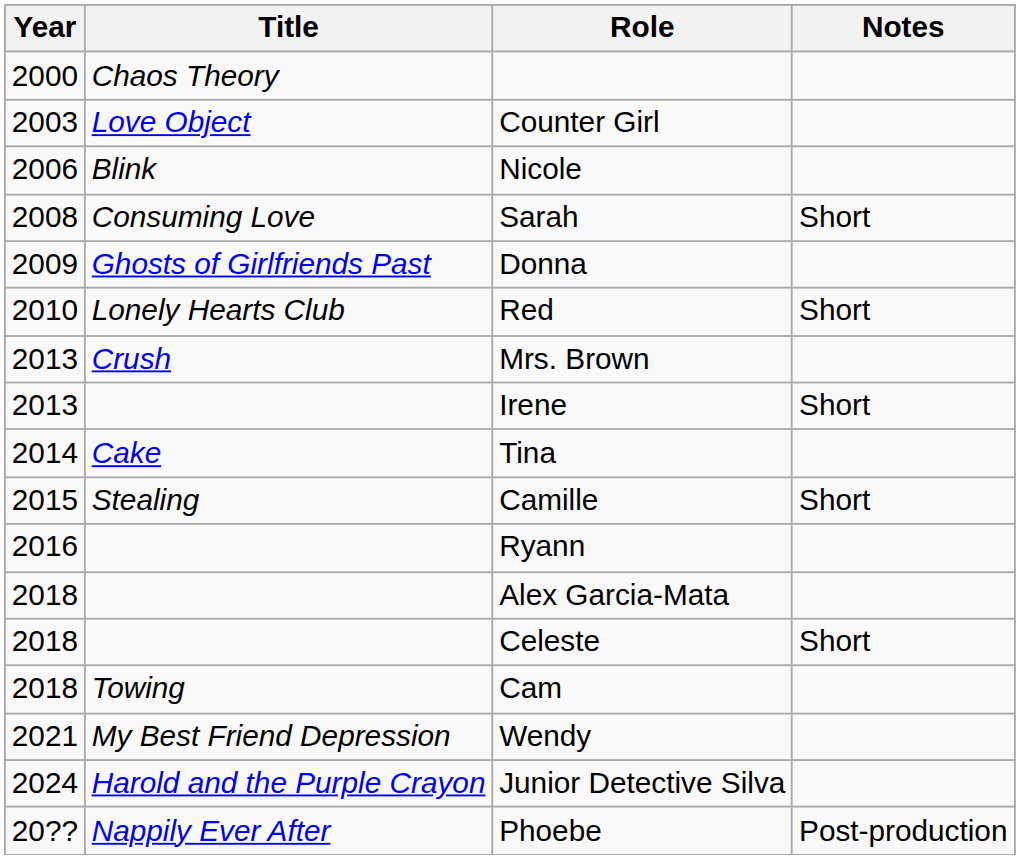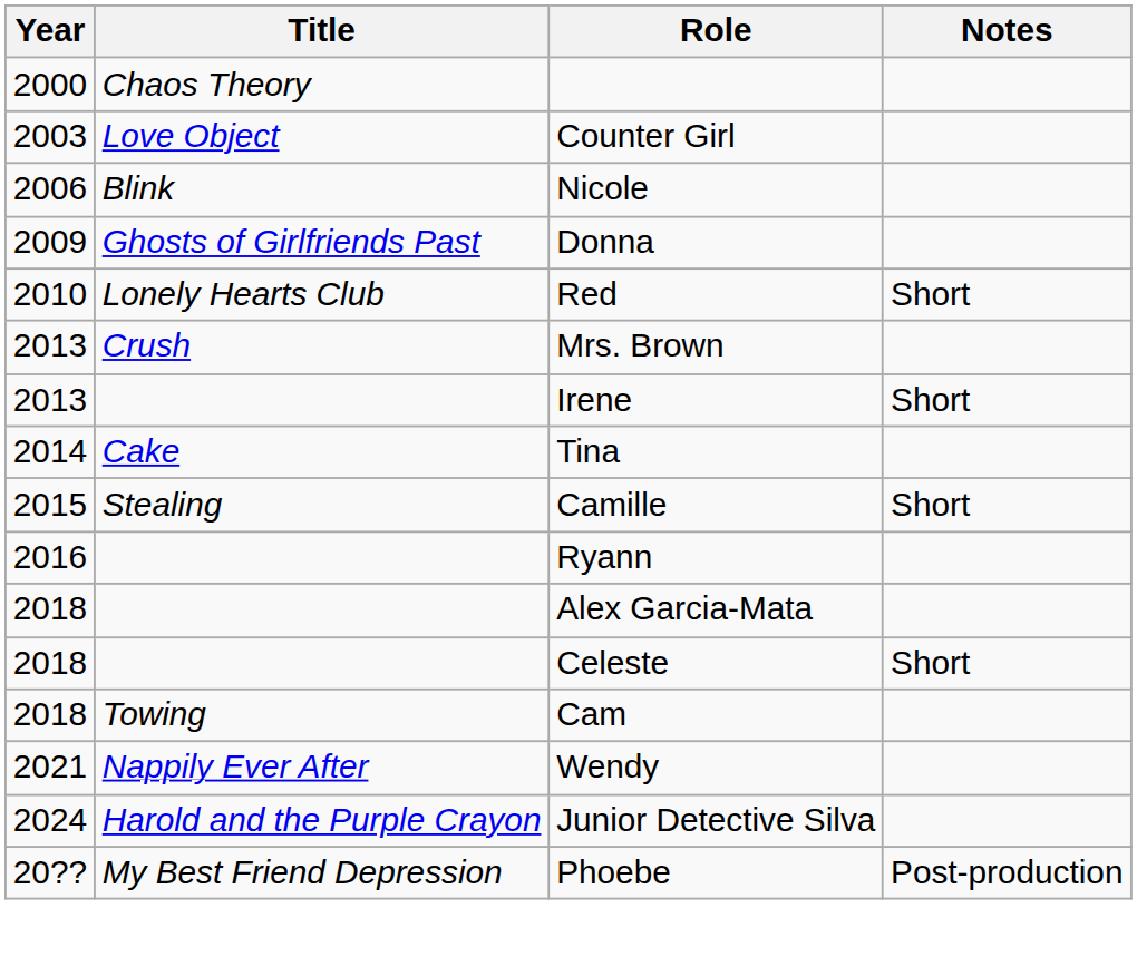 <table class="wikitable sortable">
 <tr>
 <th>Year</th>
 <th>Title</th>
 <th>Role</th>
 <th class="unsortable">Notes</th>
 </tr>
 <tr>
 <td>2000</td>
 <td><em>Chaos Theory</em></td>
 <td></td>
 <td></td>
 </tr>
 <tr>
 <td>2003</td>
 <td><em><a href='#'>Love Object</a></em></td>
 <td>Counter Girl</td>
 <td></td>
 </tr>
 <tr>
 <td>2006</td>
 <td><em>Blink</em></td>
 <td>Nicole</td>
 <td></td>
-</tr>
-<tr>
-<td>2008</td>
-<td><em>Consuming Love</em></td>
-<td>Sarah</td>
-<td>Short</td>
 </tr>
 <tr>
 <td>2009</td>
 <td><em><a href='#'>Ghosts of Girlfriends Past</a></em></td>
 <td>Donna</td>
 <td></td>
 </tr>
 <tr>
 <td>2010</td>
 <td><em>Lonely Hearts Club</em></td>
 <td>Red</td>
 <td>Short</td>
 </tr>
 <tr>
 <td>2013</td>
 <td><em><a href='#'>Crush</a></em></td>
 <td>Mrs. Brown</td>
 <td></td>
 </tr>
 <tr>
 <td>2013</td>
 <td><em></em></td>
 <td>Irene</td>
 <td>Short</td>
 </tr>
 <tr>
 <td>2014</td>
 <td><em><a href='#'>Cake</a></em></td>
 <td>Tina</td>
 <td></td>
 </tr>
 <tr>
 <td>2015</td>
 <td><em>Stealing</em></td>
 <td>Camille</td>
 <td>Short</td>
 </tr>
 <tr>
 <td>2016</td>
 <td><em></em></td>
 <td>Ryann</td>
 <td></td>
 </tr>
 <tr>
 <td>2018</td>
 <td><em></em></td>
 <td>Alex Garcia-Mata</td>
 <td></td>
 </tr>
 <tr>
 <td>2018</td>
 <td><em></em></td>
 <td>Celeste</td>
 <td>Short</td>
 </tr>
 <tr>
 <td>2018</td>
 <td><em>Towing</em></td>
 <td>Cam</td>
 <td></td>
 </tr>
 <tr>
 <td>2021</td>
-<td><em>My Best Friend Depression</em></td>
+<td><em><a href='#'>Nappily Ever After</a></em></td>
 <td>Wendy</td>
 <td></td>
 </tr>
 <tr>
 <td>2024</td>
 <td><a href='#'><em>Harold and the Purple Crayon</em></a></td>
 <td>Junior Detective Silva</td>
 <td></td>
 </tr>
 <tr>
 <td>20??</td>
-<td><em><a href='#'>Nappily Ever After</a></em></td>
+<td><em>My Best Friend Depression</em></td>
 <td>Phoebe</td>
 <td>Post-production</td>
 </tr>
 </table>
